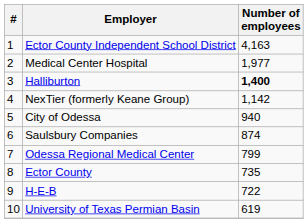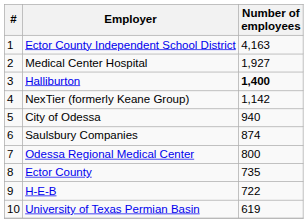 <table class="wikitable">
 <tr>
 <th>#</th>
 <th>Employer</th>
 <th>Number of<br>employees</th>
 </tr>
 <tr>
 <td>1</td>
 <td><a href='#'>Ector County Independent School District</a></td>
 <td>4,163</td>
 </tr>
 <tr>
 <td>2</td>
 <td>Medical Center Hospital</td>
-<td>1,977</td>
+<td>1,927</td>
 </tr>
 <tr>
 <td>3</td>
 <td><a href='#'>Halliburton</a></td>
 <td><strong>1,400</strong></td>
 </tr>
 <tr>
 <td>4</td>
 <td>NexTier (formerly Keane Group)</td>
 <td>1,142</td>
 </tr>
 <tr>
 <td>5</td>
 <td>City of Odessa</td>
 <td>940</td>
 </tr>
 <tr>
 <td>6</td>
 <td>Saulsbury Companies</td>
 <td>874</td>
 </tr>
 <tr>
 <td>7</td>
 <td><a href='#'>Odessa Regional Medical Center</a></td>
-<td>799</td>
+<td>800</td>
 </tr>
 <tr>
 <td>8</td>
 <td><a href='#'>Ector County</a></td>
 <td>735</td>
 </tr>
 <tr>
 <td>9</td>
 <td><a href='#'>H-E-B</a></td>
 <td>722</td>
 </tr>
 <tr>
 <td>10</td>
 <td><a href='#'>University of Texas Permian Basin</a></td>
 <td>619</td>
 </tr>
 <tr>
 </tr>
 </table>
